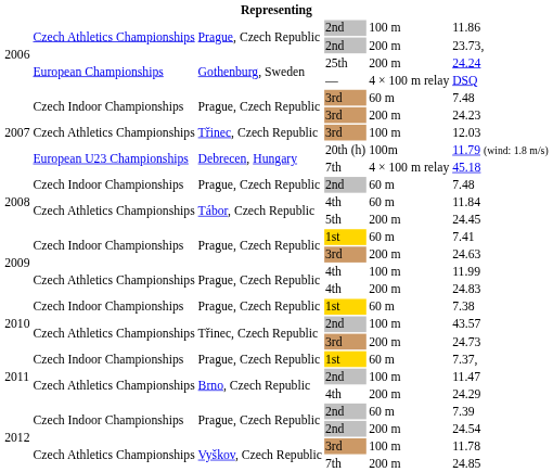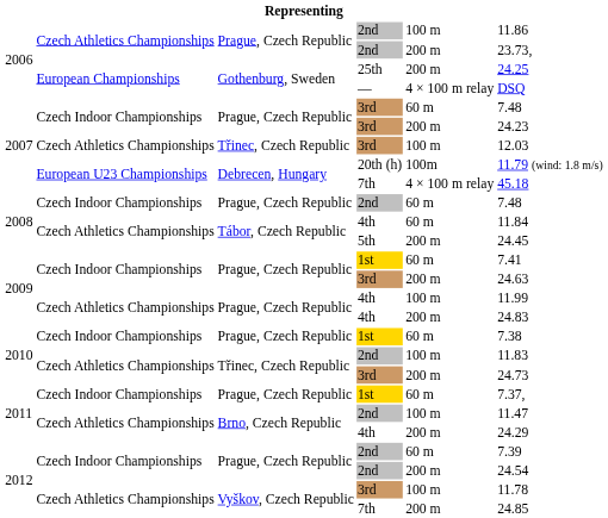 <table>
 <tr>
 <th colspan="6">Representing </th>
 </tr>
 <tr>
 <td rowspan="4">2006</td>
 <td rowspan="2"><a href='#'>Czech Athletics Championships</a></td>
 <td rowspan="2"><a href='#'>Prague</a>, Czech Republic</td>
 <td style="background:silver">2nd</td>
 <td>100 m</td>
 <td>11.86</td>
 </tr>
 <tr>
 <td style="background:silver">2nd</td>
 <td>200 m</td>
 <td>23.73, <strong></strong></td>
 </tr>
 <tr>
 <td rowspan="2"><a href='#'>European Championships</a></td>
 <td rowspan="2"><a href='#'>Gothenburg</a>, Sweden</td>
 <td>25th</td>
 <td>200 m</td>
-<td><a href='#'>24.24</a></td>
+<td><a href='#'>24.25</a></td>
 </tr>
 <tr>
 <td>—</td>
 <td>4 × 100 m relay</td>
 <td><a href='#'>DSQ</a></td>
 </tr>
 <tr>
 <td rowspan="5">2007</td>
 <td rowspan="2">Czech Indoor Championships</td>
 <td rowspan="2">Prague, Czech Republic</td>
 <td style="background:#cc9966">3rd</td>
 <td>60 m</td>
 <td>7.48</td>
 </tr>
 <tr>
 <td style="background:#cc9966">3rd</td>
 <td>200 m</td>
 <td>24.23</td>
 </tr>
 <tr>
 <td>Czech Athletics Championships</td>
 <td><a href='#'>Třinec</a>, Czech Republic</td>
 <td style="background:#cc9966">3rd</td>
 <td>100 m</td>
 <td>12.03</td>
 </tr>
 <tr>
 <td rowspan=2><a href='#'>European U23 Championships</a></td>
 <td rowspan=2><a href='#'>Debrecen</a>, <a href='#'>Hungary</a></td>
 <td>20th (h)</td>
 <td>100m</td>
 <td><a href='#'>11.79</a> <small>(wind: 1.8 m/s)</small></td>
 </tr>
 <tr>
 <td>7th</td>
 <td>4 × 100 m relay</td>
 <td><a href='#'>45.18</a></td>
 </tr>
 <tr>
 <td rowspan="3">2008</td>
 <td>Czech Indoor Championships</td>
 <td>Prague, Czech Republic</td>
 <td style="background:silver">2nd</td>
 <td>60 m</td>
 <td>7.48</td>
 </tr>
 <tr>
 <td rowspan="2">Czech Athletics Championships</td>
 <td rowspan="2"><a href='#'>Tábor</a>, Czech Republic</td>
 <td>4th</td>
 <td>60 m</td>
 <td>11.84</td>
 </tr>
 <tr>
 <td>5th</td>
 <td>200 m</td>
 <td>24.45</td>
 </tr>
 <tr>
 <td rowspan="4">2009</td>
 <td rowspan="2">Czech Indoor Championships</td>
 <td rowspan="2">Prague, Czech Republic</td>
 <td style="background:gold">1st</td>
 <td>60 m</td>
 <td>7.41</td>
 </tr>
 <tr>
 <td style="background:#cc9966">3rd</td>
 <td>200 m</td>
 <td>24.63</td>
 </tr>
 <tr>
 <td rowspan="2">Czech Athletics Championships</td>
 <td rowspan="2">Prague, Czech Republic</td>
 <td>4th</td>
 <td>100 m</td>
 <td>11.99</td>
 </tr>
 <tr>
 <td>4th</td>
 <td>200 m</td>
 <td>24.83</td>
 </tr>
 <tr>
 <td rowspan="3">2010</td>
 <td>Czech Indoor Championships</td>
 <td>Prague, Czech Republic</td>
 <td style="background:gold">1st</td>
 <td>60 m</td>
 <td>7.38</td>
 </tr>
 <tr>
 <td rowspan="2">Czech Athletics Championships</td>
 <td rowspan="2">Třinec, Czech Republic</td>
 <td style="background:silver">2nd</td>
 <td>100 m</td>
-<td>43.57</td>
+<td>11.83</td>
 </tr>
 <tr>
 <td style="background:#cc9966">3rd</td>
 <td>200 m</td>
 <td>24.73</td>
 </tr>
 <tr>
 <td rowspan="3">2011</td>
 <td>Czech Indoor Championships</td>
 <td>Prague, Czech Republic</td>
 <td style="background:gold">1st</td>
 <td>60 m</td>
 <td>7.37, <strong></strong></td>
 </tr>
 <tr>
 <td rowspan="2">Czech Athletics Championships</td>
 <td rowspan="2"><a href='#'>Brno</a>, Czech Republic</td>
 <td style="background:silver">2nd</td>
 <td>100 m</td>
 <td>11.47 </td>
 </tr>
 <tr>
 <td>4th</td>
 <td>200 m</td>
 <td>24.29</td>
 </tr>
 <tr>
 <td rowspan="4">2012</td>
 <td rowspan="2">Czech Indoor Championships</td>
 <td rowspan="2">Prague, Czech Republic</td>
 <td style="background:silver">2nd</td>
 <td>60 m</td>
 <td>7.39</td>
 </tr>
 <tr>
 <td style="background:silver">2nd</td>
 <td>200 m</td>
 <td>24.54</td>
 </tr>
 <tr>
 <td rowspan="2">Czech Athletics Championships</td>
 <td rowspan="2"><a href='#'>Vyškov</a>, Czech Republic</td>
 <td style="background:#cc9966">3rd</td>
 <td>100 m</td>
 <td>11.78</td>
 </tr>
 <tr>
 <td>7th</td>
 <td>200 m</td>
 <td>24.85</td>
 </tr>
 </table>
